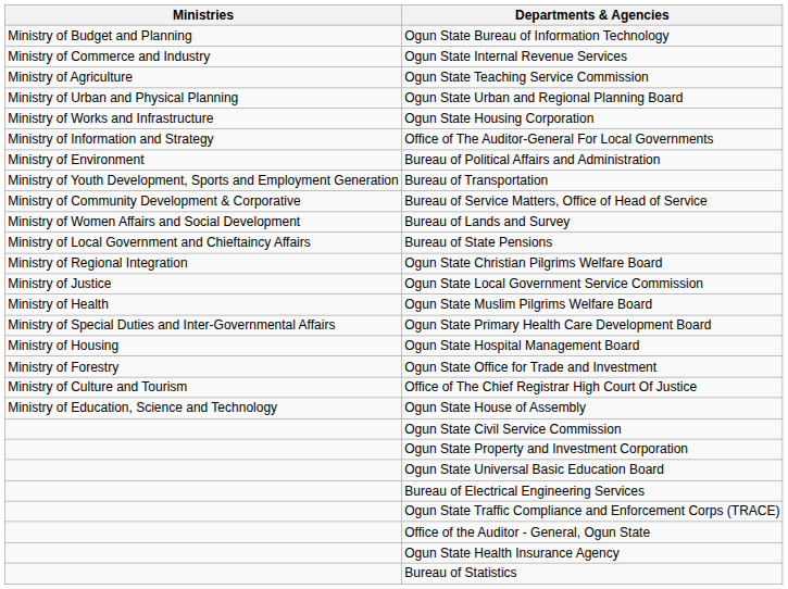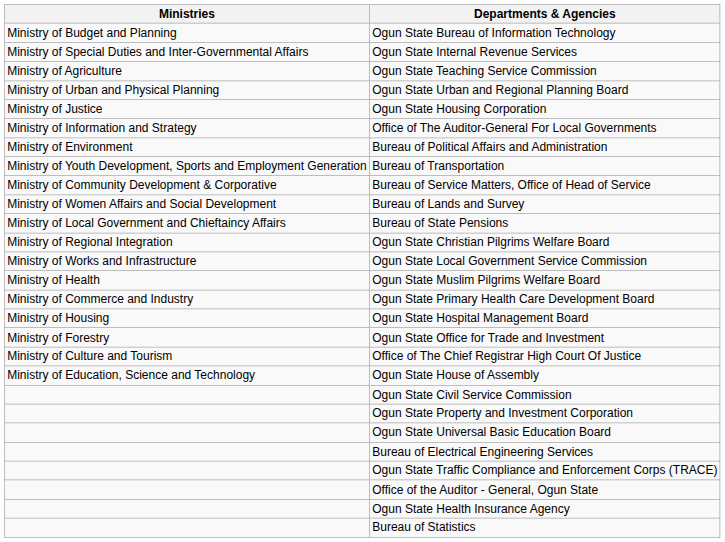 <table class="wikitable">
 <tr>
 <th><strong>Ministries</strong></th>
 <th><strong>Departments & Agencies</strong></th>
 </tr>
 <tr>
 <td>Ministry of Budget and Planning</td>
 <td>Ogun State Bureau of Information Technology</td>
 </tr>
 <tr>
-<td>Ministry of Commerce and Industry</td>
+<td>Ministry of Special Duties and Inter-Governmental Affairs</td>
 <td>Ogun State Internal Revenue Services</td>
 </tr>
 <tr>
 <td>Ministry of Agriculture</td>
 <td>Ogun State Teaching Service Commission</td>
 </tr>
 <tr>
 <td>Ministry of Urban and Physical Planning</td>
 <td>Ogun State Urban and Regional Planning Board</td>
 </tr>
 <tr>
-<td>Ministry of Works and Infrastructure</td>
+<td>Ministry of Justice</td>
 <td>Ogun State Housing Corporation</td>
 </tr>
 <tr>
 <td>Ministry of Information and Strategy</td>
 <td>Office of The Auditor-General For Local Governments</td>
 </tr>
 <tr>
 <td>Ministry of Environment</td>
 <td>Bureau of Political Affairs and Administration</td>
 </tr>
 <tr>
 <td>Ministry of Youth Development, Sports and Employment Generation</td>
 <td>Bureau of Transportation</td>
 </tr>
 <tr>
 <td>Ministry of Community Development & Corporative</td>
 <td>Bureau of Service Matters, Office of Head of Service</td>
 </tr>
 <tr>
 <td>Ministry of Women Affairs and Social Development</td>
 <td>Bureau of Lands and Survey</td>
 </tr>
 <tr>
 <td>Ministry of Local Government and Chieftaincy Affairs</td>
 <td>Bureau of State Pensions</td>
 </tr>
 <tr>
 <td>Ministry of Regional Integration</td>
 <td>Ogun State Christian Pilgrims Welfare Board</td>
 </tr>
 <tr>
-<td>Ministry of Justice</td>
+<td>Ministry of Works and Infrastructure</td>
 <td>Ogun State Local Government Service Commission</td>
 </tr>
 <tr>
 <td>Ministry of Health</td>
 <td>Ogun State Muslim Pilgrims Welfare Board</td>
 </tr>
 <tr>
-<td>Ministry of Special Duties and Inter-Governmental Affairs</td>
+<td>Ministry of Commerce and Industry</td>
 <td>Ogun State Primary Health Care Development Board</td>
 </tr>
 <tr>
 <td>Ministry of Housing</td>
 <td>Ogun State Hospital Management Board</td>
 </tr>
 <tr>
 <td>Ministry of Forestry</td>
 <td>Ogun State Office for Trade and Investment</td>
 </tr>
 <tr>
 <td>Ministry of Culture and Tourism</td>
 <td>Office of The Chief Registrar High Court Of Justice</td>
 </tr>
 <tr>
 <td>Ministry of Education, Science and Technology</td>
 <td>Ogun State House of Assembly</td>
 </tr>
 <tr>
 <td></td>
 <td>Ogun State Civil Service Commission</td>
 </tr>
 <tr>
 <td></td>
 <td>Ogun State Property and Investment Corporation</td>
 </tr>
 <tr>
 <td></td>
 <td>Ogun State Universal Basic Education Board</td>
 </tr>
 <tr>
 <td></td>
 <td>Bureau of Electrical Engineering Services</td>
 </tr>
 <tr>
 <td></td>
 <td>Ogun State Traffic Compliance and Enforcement Corps (TRACE)</td>
 </tr>
 <tr>
 <td></td>
 <td>Office of the Auditor - General, Ogun State</td>
 </tr>
 <tr>
 <td></td>
 <td>Ogun State Health Insurance Agency</td>
 </tr>
 <tr>
 <td></td>
 <td>Bureau of Statistics</td>
 </tr>
 </table>
